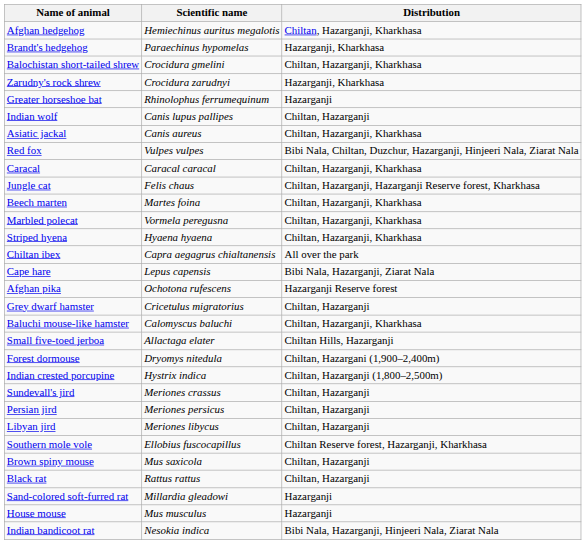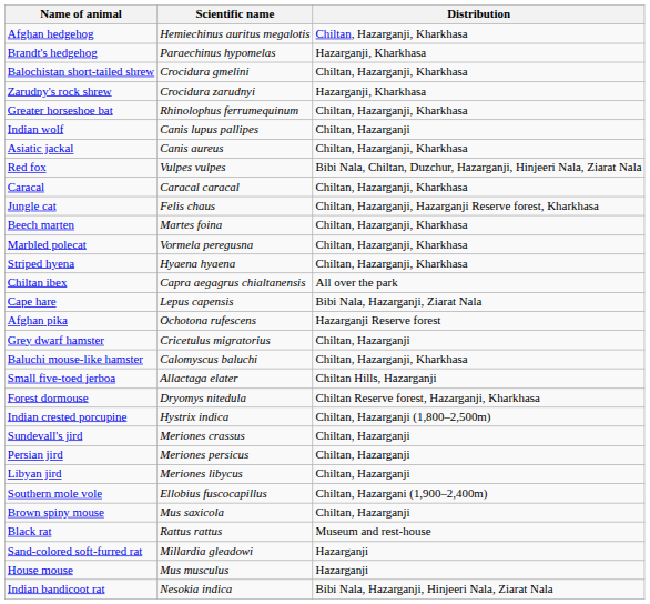 <table class="wikitable sortable">
 <tr>
 <th align=center>Name of animal</th>
 <th align=center>Scientific name</th>
 <th align=center>Distribution</th>
 </tr>
 <tr>
 <td><a href='#'>Afghan hedgehog</a></td>
 <td><em>Hemiechinus auritus megalotis</em></td>
 <td><a href='#'>Chiltan</a>, Hazarganji, Kharkhasa</td>
 </tr>
 <tr>
 <td><a href='#'>Brandt's hedgehog</a></td>
 <td><em>Paraechinus hypomelas</em></td>
 <td>Hazarganji, Kharkhasa</td>
 </tr>
 <tr>
 <td><a href='#'>Balochistan short-tailed shrew</a></td>
 <td><em>Crocidura gmelini</em></td>
 <td>Chiltan, Hazarganji, Kharkhasa</td>
 </tr>
 <tr>
 <td><a href='#'>Zarudny's rock shrew</a></td>
 <td><em>Crocidura zarudnyi</em></td>
 <td>Hazarganji, Kharkhasa</td>
 </tr>
 <tr>
 <td><a href='#'>Greater horseshoe bat</a></td>
 <td><em>Rhinolophus ferrumequinum</em></td>
-<td>Hazarganji</td>
+<td>Chiltan, Hazarganji, Kharkhasa</td>
 </tr>
 <tr>
 <td><a href='#'>Indian wolf</a></td>
 <td><em>Canis lupus pallipes</em></td>
 <td>Chiltan, Hazarganji</td>
 </tr>
 <tr>
 <td><a href='#'>Asiatic jackal</a></td>
 <td><em>Canis aureus</em></td>
 <td>Chiltan, Hazarganji, Kharkhasa</td>
 </tr>
 <tr>
 <td><a href='#'>Red fox</a></td>
 <td><em>Vulpes vulpes</em></td>
 <td>Bibi Nala, Chiltan, Duzchur, Hazarganji, Hinjeeri Nala, Ziarat Nala</td>
 </tr>
 <tr>
 <td><a href='#'>Caracal</a></td>
 <td><em>Caracal caracal</em></td>
 <td>Chiltan, Hazarganji, Kharkhasa</td>
 </tr>
 <tr>
 <td><a href='#'>Jungle cat</a></td>
 <td><em>Felis chaus</em></td>
 <td>Chiltan, Hazarganji, Hazarganji Reserve forest, Kharkhasa</td>
 </tr>
 <tr>
 <td><a href='#'>Beech marten</a></td>
 <td><em>Martes foina</em></td>
 <td>Chiltan, Hazarganji, Kharkhasa</td>
 </tr>
 <tr>
 <td><a href='#'>Marbled polecat</a></td>
 <td><em>Vormela peregusna</em></td>
 <td>Chiltan, Hazarganji, Kharkhasa</td>
 </tr>
 <tr>
 <td><a href='#'>Striped hyena</a></td>
 <td><em>Hyaena hyaena</em></td>
 <td>Chiltan, Hazarganji, Kharkhasa</td>
 </tr>
 <tr>
 <td><a href='#'>Chiltan ibex</a></td>
 <td><em>Capra aegagrus chialtanensis</em></td>
 <td>All over the park</td>
 </tr>
 <tr>
 <td><a href='#'>Cape hare</a></td>
 <td><em>Lepus capensis</em></td>
 <td>Bibi Nala, Hazarganji, Ziarat Nala</td>
 </tr>
 <tr>
 <td><a href='#'>Afghan pika</a></td>
 <td><em>Ochotona rufescens</em></td>
 <td>Hazarganji Reserve forest</td>
 </tr>
 <tr>
 <td><a href='#'>Grey dwarf hamster</a></td>
 <td><em>Cricetulus migratorius</em></td>
 <td>Chiltan, Hazarganji</td>
 </tr>
 <tr>
 <td><a href='#'>Baluchi mouse-like hamster</a></td>
 <td><em>Calomyscus baluchi</em></td>
 <td>Chiltan, Hazarganji, Kharkhasa</td>
 </tr>
 <tr>
 <td><a href='#'>Small five-toed jerboa</a></td>
 <td><em>Allactaga elater</em></td>
 <td>Chiltan Hills, Hazarganji</td>
 </tr>
 <tr>
 <td><a href='#'>Forest dormouse</a></td>
 <td><em>Dryomys nitedula</em></td>
-<td>Chiltan, Hazargani (1,900–2,400m)</td>
+<td>Chiltan Reserve forest, Hazarganji, Kharkhasa</td>
 </tr>
 <tr>
 <td><a href='#'>Indian crested porcupine</a></td>
 <td><em>Hystrix indica</em></td>
 <td>Chiltan, Hazarganji (1,800–2,500m)</td>
 </tr>
 <tr>
 <td><a href='#'>Sundevall's jird</a></td>
 <td><em>Meriones crassus</em></td>
 <td>Chiltan, Hazarganji</td>
 </tr>
 <tr>
 <td><a href='#'>Persian jird</a></td>
 <td><em>Meriones persicus</em></td>
 <td>Chiltan, Hazarganji</td>
 </tr>
 <tr>
 <td><a href='#'>Libyan jird</a></td>
 <td><em>Meriones libycus</em></td>
 <td>Chiltan, Hazarganji</td>
 </tr>
 <tr>
 <td><a href='#'>Southern mole vole</a></td>
 <td><em>Ellobius fuscocapillus</em></td>
-<td>Chiltan Reserve forest, Hazarganji, Kharkhasa</td>
+<td>Chiltan, Hazargani (1,900–2,400m)</td>
 </tr>
 <tr>
 <td><a href='#'>Brown spiny mouse</a></td>
 <td><em>Mus saxicola</em></td>
 <td>Chiltan, Hazarganji</td>
 </tr>
 <tr>
 <td><a href='#'>Black rat</a></td>
 <td><em>Rattus rattus</em></td>
-<td>Chiltan, Hazarganji</td>
+<td>Museum and rest-house</td>
 </tr>
 <tr>
 <td><a href='#'>Sand-colored soft-furred rat</a></td>
 <td><em>Millardia gleadowi</em></td>
 <td>Hazarganji</td>
 </tr>
 <tr>
 <td><a href='#'>House mouse</a></td>
 <td><em>Mus musculus</em></td>
 <td>Hazarganji</td>
 </tr>
 <tr>
 <td><a href='#'>Indian bandicoot rat</a></td>
 <td><em>Nesokia indica</em></td>
 <td>Bibi Nala, Hazarganji, Hinjeeri Nala, Ziarat Nala</td>
 </tr>
 </table>
